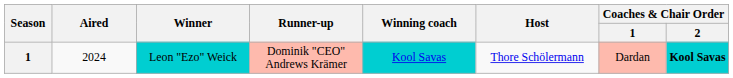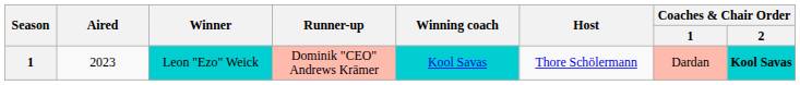 <table class="wikitable" style="text-align:center; font-size:90%; line-height:16px; width:100%">
 <tr>
 <th rowspan="2" scope="col" style="width:01%">Season</th>
 <th rowspan="2" scope="col" style="width:06%">Aired</th>
 <th rowspan="2" scope="col" style="width:08%">Winner</th>
 <th rowspan="2" style="width:08%">Runner-up</th>
 <th rowspan="2" scope="col" style="width:08%">Winning coach</th>
 <th rowspan="2" scope="col" style="width:08%">Host</th>
 <th colspan="2" scope="col" style="width:08%">Coaches & Chair Order</th>
 </tr>
 <tr>
 <th scope="col" style="width:04%">1</th>
 <th scope="col" style="width:04%">2</th>
 </tr>
 <tr>
 <th>1</th>
-<td>2024</td>
+<td>2023</td>
 <td style="background:#00ced1">Leon "Ezo" Weick</td>
 <td style="background:#febaad">Dominik "CEO" Andrews Krämer</td>
 <td style="background:#00ced1"><a href='#'>Kool Savas</a></td>
 <td><a href='#'>Thore Schölermann</a></td>
 <td style="background:#febaad">Dardan</td>
 <td style="background:#00ced1"><strong>Kool Savas</strong></td>
 </tr>
 </table>
